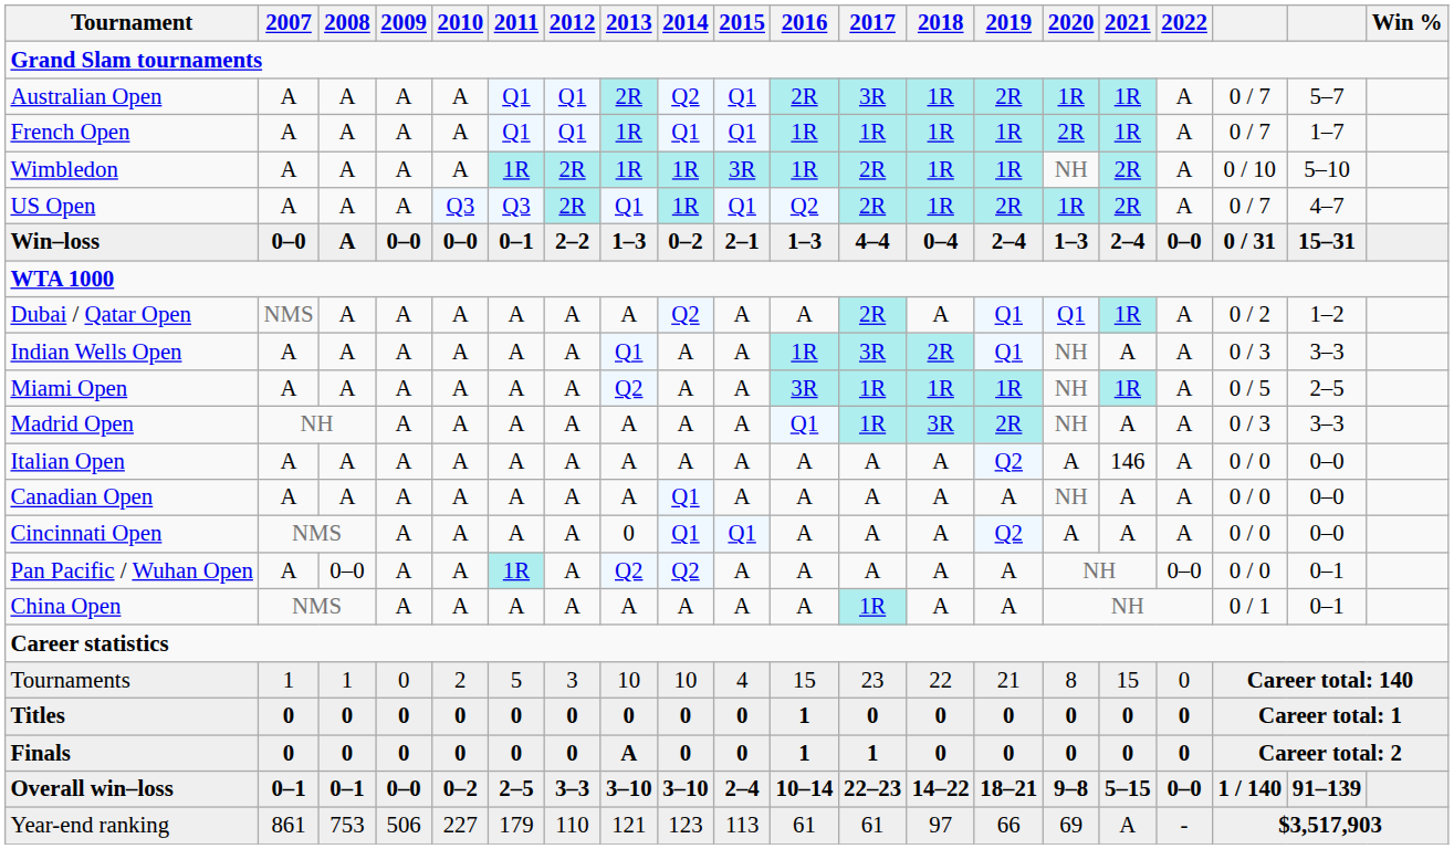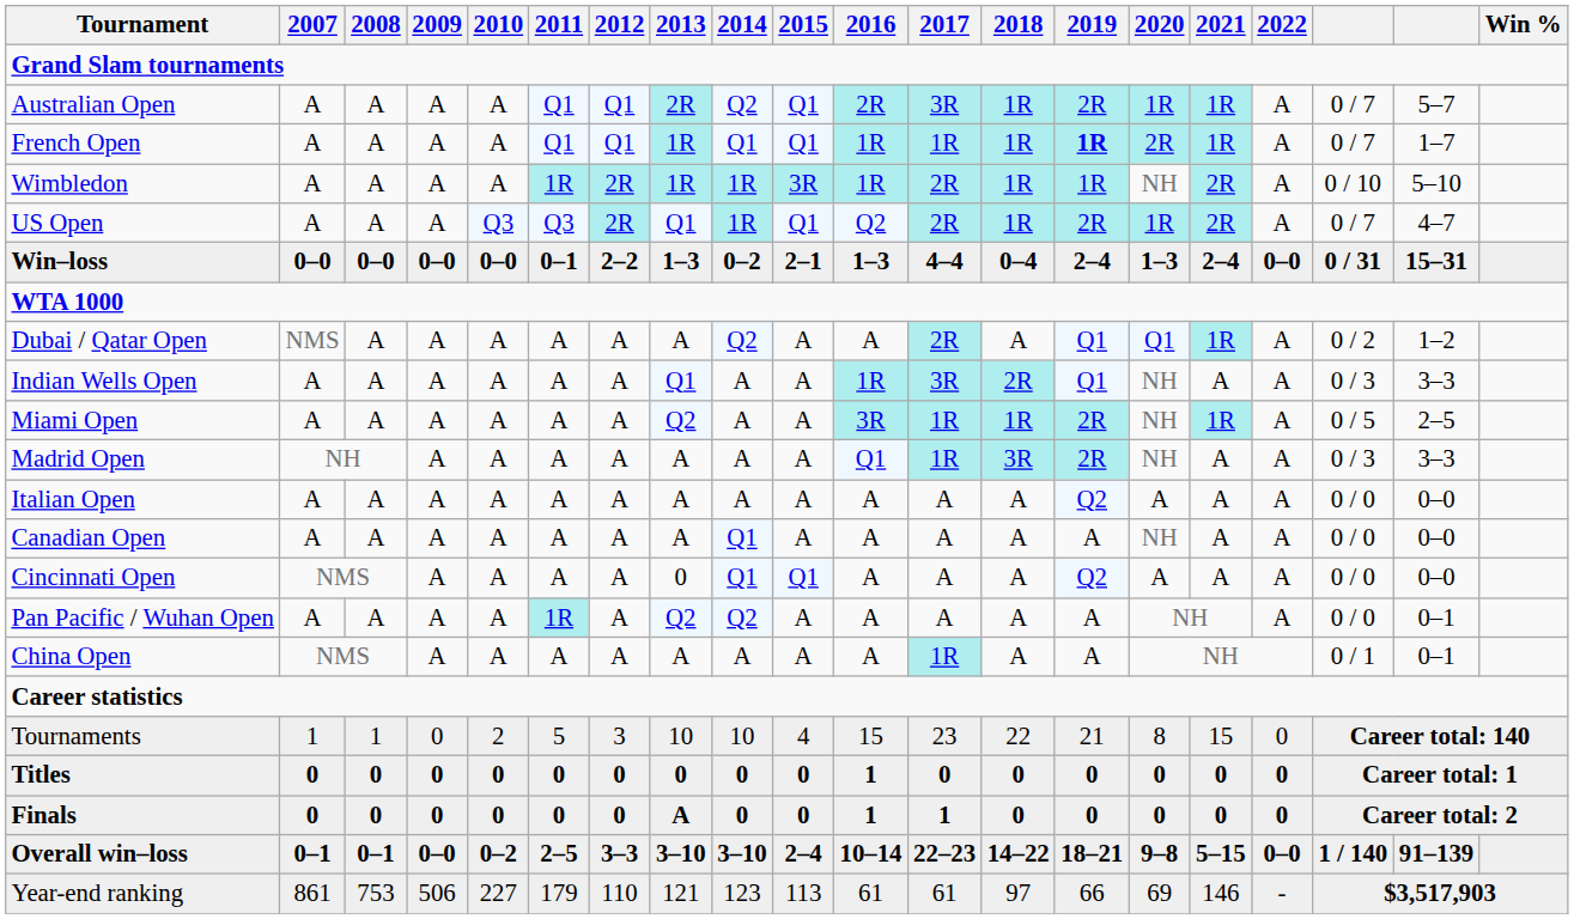 <table class="wikitable nowrap" style=text-align:center>
 <tr>
 <th>Tournament</th>
 <th><a href='#'>2007</a></th>
 <th><a href='#'>2008</a></th>
 <th><a href='#'>2009</a></th>
 <th><a href='#'>2010</a></th>
 <th><a href='#'>2011</a></th>
 <th><a href='#'>2012</a></th>
 <th><a href='#'>2013</a></th>
 <th><a href='#'>2014</a></th>
 <th><a href='#'>2015</a></th>
 <th><a href='#'>2016</a></th>
 <th><a href='#'>2017</a></th>
 <th><a href='#'>2018</a></th>
 <th><a href='#'>2019</a></th>
 <th><a href='#'>2020</a></th>
 <th><a href='#'>2021</a></th>
 <th><a href='#'>2022</a></th>
 <th></th>
 <th></th>
 <th>Win %</th>
 </tr>
 <tr>
 <td colspan="20" align="left"><strong><a href='#'>Grand Slam tournaments</a></strong></td>
 </tr>
 <tr>
 <td style=text-align:left><a href='#'>Australian Open</a></td>
 <td>A</td>
 <td>A</td>
 <td>A</td>
 <td>A</td>
 <td bgcolor=f0f8ff><a href='#'>Q1</a></td>
 <td bgcolor=f0f8ff><a href='#'>Q1</a></td>
 <td style=background:#afeeee><a href='#'>2R</a></td>
 <td bgcolor=f0f8ff><a href='#'>Q2</a></td>
 <td bgcolor=f0f8ff><a href='#'>Q1</a></td>
 <td style=background:#afeeee><a href='#'>2R</a></td>
 <td style=background:#afeeee><a href='#'>3R</a></td>
 <td style=background:#afeeee><a href='#'>1R</a></td>
 <td style=background:#afeeee><a href='#'>2R</a></td>
 <td style=background:#afeeee><a href='#'>1R</a></td>
 <td style=background:#afeeee><a href='#'>1R</a></td>
 <td>A</td>
 <td>0 / 7</td>
 <td>5–7</td>
 <td></td>
 </tr>
 <tr>
 <td style=text-align:left><a href='#'>French Open</a></td>
 <td>A</td>
 <td>A</td>
 <td>A</td>
 <td>A</td>
 <td bgcolor=f0f8ff><a href='#'>Q1</a></td>
 <td bgcolor=f0f8ff><a href='#'>Q1</a></td>
 <td style=background:#afeeee><a href='#'>1R</a></td>
 <td bgcolor=f0f8ff><a href='#'>Q1</a></td>
 <td bgcolor=f0f8ff><a href='#'>Q1</a></td>
 <td style=background:#afeeee><a href='#'>1R</a></td>
 <td style=background:#afeeee><a href='#'>1R</a></td>
 <td style=background:#afeeee><a href='#'>1R</a></td>
-<td style=background:#afeeee><a href='#'>1R</a></td>
+<td style=background:#afeeee><strong><a href='#'>1R</a></strong></td>
 <td style=background:#afeeee><a href='#'>2R</a></td>
 <td style=background:#afeeee><a href='#'>1R</a></td>
 <td>A</td>
 <td>0 / 7</td>
 <td>1–7</td>
 <td></td>
 </tr>
 <tr>
 <td style=text-align:left><a href='#'>Wimbledon</a></td>
 <td>A</td>
 <td>A</td>
 <td>A</td>
 <td>A</td>
 <td style=background:#afeeee><a href='#'>1R</a></td>
 <td style=background:#afeeee><a href='#'>2R</a></td>
 <td style=background:#afeeee><a href='#'>1R</a></td>
 <td style=background:#afeeee><a href='#'>1R</a></td>
 <td style=background:#afeeee><a href='#'>3R</a></td>
 <td style=background:#afeeee><a href='#'>1R</a></td>
 <td style=background:#afeeee><a href='#'>2R</a></td>
 <td style=background:#afeeee><a href='#'>1R</a></td>
 <td style=background:#afeeee><a href='#'>1R</a></td>
 <td style=color:#767676>NH</td>
 <td style=background:#afeeee><a href='#'>2R</a></td>
 <td>A</td>
 <td>0 / 10</td>
 <td>5–10</td>
 <td></td>
 </tr>
 <tr>
 <td style=text-align:left><a href='#'>US Open</a></td>
 <td>A</td>
 <td>A</td>
 <td>A</td>
 <td bgcolor=f0f8ff><a href='#'>Q3</a></td>
 <td bgcolor=f0f8ff><a href='#'>Q3</a></td>
 <td style=background:#afeeee><a href='#'>2R</a></td>
 <td bgcolor=f0f8ff><a href='#'>Q1</a></td>
 <td style=background:#afeeee><a href='#'>1R</a></td>
 <td bgcolor=f0f8ff><a href='#'>Q1</a></td>
 <td bgcolor=f0f8ff><a href='#'>Q2</a></td>
 <td style=background:#afeeee><a href='#'>2R</a></td>
 <td style=background:#afeeee><a href='#'>1R</a></td>
 <td style=background:#afeeee><a href='#'>2R</a></td>
 <td style=background:#afeeee><a href='#'>1R</a></td>
 <td style=background:#afeeee><a href='#'>2R</a></td>
 <td>A</td>
 <td>0 / 7</td>
 <td>4–7</td>
 <td></td>
 </tr>
 <tr style=background:#efefef;font-weight:bold>
 <td style=text-align:left>Win–loss</td>
 <td>0–0</td>
-<td>A</td>
+<td>0–0</td>
 <td>0–0</td>
 <td>0–0</td>
 <td>0–1</td>
 <td>2–2</td>
 <td>1–3</td>
 <td>0–2</td>
 <td>2–1</td>
 <td>1–3</td>
 <td>4–4</td>
 <td>0–4</td>
 <td>2–4</td>
 <td>1–3</td>
 <td>2–4</td>
 <td>0–0</td>
 <td>0 / 31</td>
 <td>15–31</td>
 <td></td>
 </tr>
 <tr>
 <td colspan="20" align="left"><strong><a href='#'>WTA 1000</a></strong></td>
 </tr>
 <tr>
 <td align=left><a href='#'>Dubai</a> / <a href='#'>Qatar Open</a></td>
 <td style=color:#767676>NMS</td>
 <td>A</td>
 <td>A</td>
 <td>A</td>
 <td>A</td>
 <td>A</td>
 <td>A</td>
 <td bgcolor=f0f8ff><a href='#'>Q2</a></td>
 <td>A</td>
 <td>A</td>
 <td style=background:#afeeee><a href='#'>2R</a></td>
 <td>A</td>
 <td bgcolor=f0f8ff><a href='#'>Q1</a></td>
 <td bgcolor=f0f8ff><a href='#'>Q1</a></td>
 <td style=background:#afeeee><a href='#'>1R</a></td>
 <td>A</td>
 <td>0 / 2</td>
 <td>1–2</td>
 <td></td>
 </tr>
 <tr>
 <td align=left><a href='#'>Indian Wells Open</a></td>
 <td>A</td>
 <td>A</td>
 <td>A</td>
 <td>A</td>
 <td>A</td>
 <td>A</td>
 <td bgcolor=f0f8ff><a href='#'>Q1</a></td>
 <td>A</td>
 <td>A</td>
 <td style=background:#afeeee><a href='#'>1R</a></td>
 <td style=background:#afeeee><a href='#'>3R</a></td>
 <td style=background:#afeeee><a href='#'>2R</a></td>
 <td bgcolor=f0f8ff><a href='#'>Q1</a></td>
 <td style="color:#767676">NH</td>
 <td>A</td>
 <td>A</td>
 <td>0 / 3</td>
 <td>3–3</td>
 <td></td>
 </tr>
 <tr>
 <td align=left><a href='#'>Miami Open</a></td>
 <td>A</td>
 <td>A</td>
 <td>A</td>
 <td>A</td>
 <td>A</td>
 <td>A</td>
 <td bgcolor=f0f8ff><a href='#'>Q2</a></td>
 <td>A</td>
 <td>A</td>
 <td style=background:#afeeee><a href='#'>3R</a></td>
 <td style=background:#afeeee><a href='#'>1R</a></td>
 <td style=background:#afeeee><a href='#'>1R</a></td>
-<td style=background:#afeeee><a href='#'>1R</a></td>
+<td style=background:#afeeee><a href='#'>2R</a></td>
 <td style="color:#767676">NH</td>
 <td bgcolor=afeeee><a href='#'>1R</a></td>
 <td>A</td>
 <td>0 / 5</td>
 <td>2–5</td>
 <td></td>
 </tr>
 <tr>
 <td align=left><a href='#'>Madrid Open</a></td>
 <td style=color:#767676 colspan=2>NH</td>
 <td>A</td>
 <td>A</td>
 <td>A</td>
 <td>A</td>
 <td>A</td>
 <td>A</td>
 <td>A</td>
 <td bgcolor=f0f8ff><a href='#'>Q1</a></td>
 <td style=background:#afeeee><a href='#'>1R</a></td>
 <td style=background:#afeeee><a href='#'>3R</a></td>
 <td style=background:#afeeee><a href='#'>2R</a></td>
 <td style="color:#767676">NH</td>
 <td>A</td>
 <td>A</td>
 <td>0 / 3</td>
 <td>3–3</td>
 <td></td>
 </tr>
 <tr>
 <td align=left><a href='#'>Italian Open</a></td>
 <td>A</td>
 <td>A</td>
 <td>A</td>
 <td>A</td>
 <td>A</td>
 <td>A</td>
 <td>A</td>
 <td>A</td>
 <td>A</td>
 <td>A</td>
 <td>A</td>
 <td>A</td>
 <td bgcolor=f0f8ff><a href='#'>Q2</a></td>
 <td>A</td>
-<td>146</td>
+<td>A</td>
 <td>A</td>
 <td>0 / 0</td>
 <td>0–0</td>
 <td></td>
 </tr>
 <tr>
 <td align=left><a href='#'>Canadian Open</a></td>
 <td>A</td>
 <td>A</td>
 <td>A</td>
 <td>A</td>
 <td>A</td>
 <td>A</td>
 <td>A</td>
 <td bgcolor=f0f8ff><a href='#'>Q1</a></td>
 <td>A</td>
 <td>A</td>
 <td>A</td>
 <td>A</td>
 <td>A</td>
 <td style=color:#767676>NH</td>
 <td>A</td>
 <td>A</td>
 <td>0 / 0</td>
 <td>0–0</td>
 <td></td>
 </tr>
 <tr>
 <td align=left><a href='#'>Cincinnati Open</a></td>
 <td colspan=2 style=color:#767676>NMS</td>
 <td>A</td>
 <td>A</td>
 <td>A</td>
 <td>A</td>
 <td>0</td>
 <td bgcolor=f0f8ff><a href='#'>Q1</a></td>
 <td bgcolor=f0f8ff><a href='#'>Q1</a></td>
 <td>A</td>
 <td>A</td>
 <td>A</td>
 <td bgcolor=f0f8ff><a href='#'>Q2</a></td>
 <td>A</td>
 <td>A</td>
 <td>A</td>
 <td>0 / 0</td>
 <td>0–0</td>
 <td></td>
 </tr>
 <tr>
 <td align=left><a href='#'>Pan Pacific</a> / <a href='#'>Wuhan Open</a></td>
 <td>A</td>
-<td>0–0</td>
+<td>A</td>
 <td>A</td>
 <td>A</td>
 <td style=background:#afeeee><a href='#'>1R</a></td>
 <td>A</td>
 <td bgcolor=f0f8ff><a href='#'>Q2</a></td>
 <td bgcolor=f0f8ff><a href='#'>Q2</a></td>
 <td>A</td>
 <td>A</td>
 <td>A</td>
 <td>A</td>
 <td>A</td>
 <td colspan="2" style="color:#767676">NH</td>
-<td>0–0</td>
+<td>A</td>
 <td>0 / 0</td>
 <td>0–1</td>
 <td></td>
 </tr>
 <tr>
 <td align=left><a href='#'>China Open</a></td>
 <td style=color:#767676 colspan=2>NMS</td>
 <td>A</td>
 <td>A</td>
 <td>A</td>
 <td>A</td>
 <td>A</td>
 <td>A</td>
 <td>A</td>
 <td>A</td>
 <td style=background:#afeeee><a href='#'>1R</a></td>
 <td>A</td>
 <td>A</td>
 <td colspan="3" style="color:#767676">NH</td>
 <td>0 / 1</td>
 <td>0–1</td>
 <td></td>
 </tr>
 <tr>
 <td colspan="20" align="left"><strong>Career statistics</strong></td>
 </tr>
 <tr style=background:#efefef>
 <td align=left>Tournaments</td>
 <td>1</td>
 <td>1</td>
 <td>0</td>
 <td>2</td>
 <td>5</td>
 <td>3</td>
 <td>10</td>
 <td>10</td>
 <td>4</td>
 <td>15</td>
 <td>23</td>
 <td>22</td>
 <td>21</td>
 <td>8</td>
 <td>15</td>
 <td>0</td>
 <td colspan=3><strong>Career total: 140</strong></td>
 </tr>
 <tr style=background:#efefef;font-weight:bold>
 <td align=left>Titles</td>
 <td>0</td>
 <td>0</td>
 <td>0</td>
 <td>0</td>
 <td>0</td>
 <td>0</td>
 <td>0</td>
 <td>0</td>
 <td>0</td>
 <td>1</td>
 <td>0</td>
 <td>0</td>
 <td>0</td>
 <td>0</td>
 <td>0</td>
 <td>0</td>
 <td colspan=3>Career total: 1</td>
 </tr>
 <tr style=background:#efefef;font-weight:bold>
 <td align=left>Finals</td>
 <td>0</td>
 <td>0</td>
 <td>0</td>
 <td>0</td>
 <td>0</td>
 <td>0</td>
 <td>A</td>
 <td>0</td>
 <td>0</td>
 <td>1</td>
 <td>1</td>
 <td>0</td>
 <td>0</td>
 <td>0</td>
 <td>0</td>
 <td>0</td>
 <td colspan=3>Career total: 2</td>
 </tr>
 <tr style=background:#efefef;font-weight:bold>
 <td align=left>Overall win–loss</td>
 <td>0–1</td>
 <td>0–1</td>
 <td>0–0</td>
 <td>0–2</td>
 <td>2–5</td>
 <td>3–3</td>
 <td>3–10</td>
 <td>3–10</td>
 <td>2–4</td>
 <td>10–14</td>
 <td>22–23</td>
 <td>14–22</td>
 <td>18–21</td>
 <td>9–8</td>
 <td>5–15</td>
 <td>0–0</td>
 <td>1 / 140</td>
 <td>91–139</td>
 <td></td>
 </tr>
 <tr style=background:#efefef>
 <td align=left>Year-end ranking</td>
 <td>861</td>
 <td>753</td>
 <td>506</td>
 <td>227</td>
 <td>179</td>
 <td>110</td>
 <td>121</td>
 <td>123</td>
 <td>113</td>
 <td>61</td>
 <td>61</td>
 <td>97</td>
 <td>66</td>
 <td>69</td>
-<td>A</td>
+<td>146</td>
 <td>-</td>
 <td colspan=3><strong>$3,517,903</strong></td>
 </tr>
 </table>
